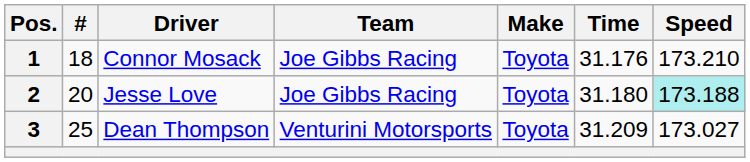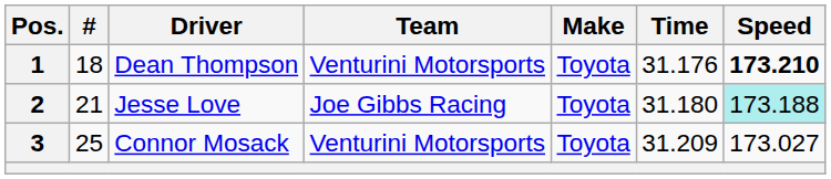 <table class="wikitable" style="font-size:95%">
 <tr>
 <th>Pos.</th>
 <th>#</th>
 <th>Driver</th>
 <th>Team</th>
 <th>Make</th>
 <th>Time</th>
 <th>Speed</th>
 </tr>
 <tr>
 <th>1</th>
 <td>18</td>
-<td><a href='#'>Connor Mosack</a></td>
-<td><a href='#'>Joe Gibbs Racing</a></td>
+<td><a href='#'>Dean Thompson</a></td>
+<td><a href='#'>Venturini Motorsports</a></td>
 <td><a href='#'>Toyota</a></td>
 <td>31.176</td>
-<td>173.210</td>
+<td><strong>173.210</strong></td>
 </tr>
 <tr>
 <th>2</th>
-<td>20</td>
+<td>21</td>
 <td><a href='#'>Jesse Love</a></td>
 <td><a href='#'>Joe Gibbs Racing</a></td>
 <td><a href='#'>Toyota</a></td>
 <td>31.180</td>
 <td style="background: paleturquoise;">173.188</td>
 </tr>
 <tr>
 <th>3</th>
 <td>25</td>
-<td><a href='#'>Dean Thompson</a></td>
+<td><a href='#'>Connor Mosack</a></td>
 <td><a href='#'>Venturini Motorsports</a></td>
 <td><a href='#'>Toyota</a></td>
 <td>31.209</td>
 <td>173.027</td>
 </tr>
 <tr>
 <th colspan="7"></th>
 </tr>
 </table>
